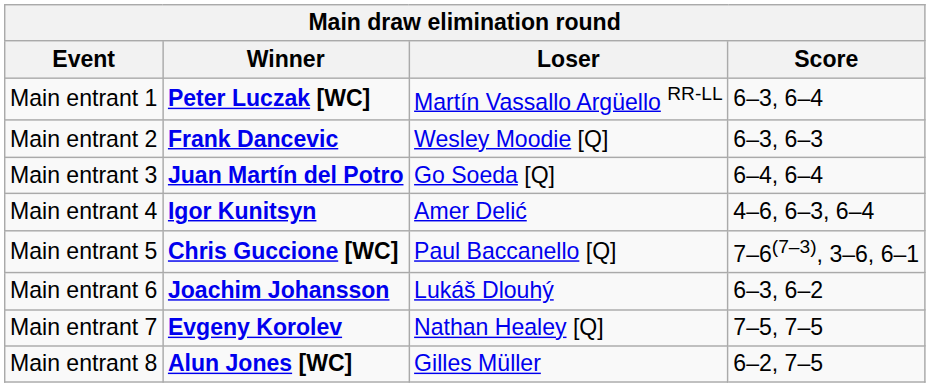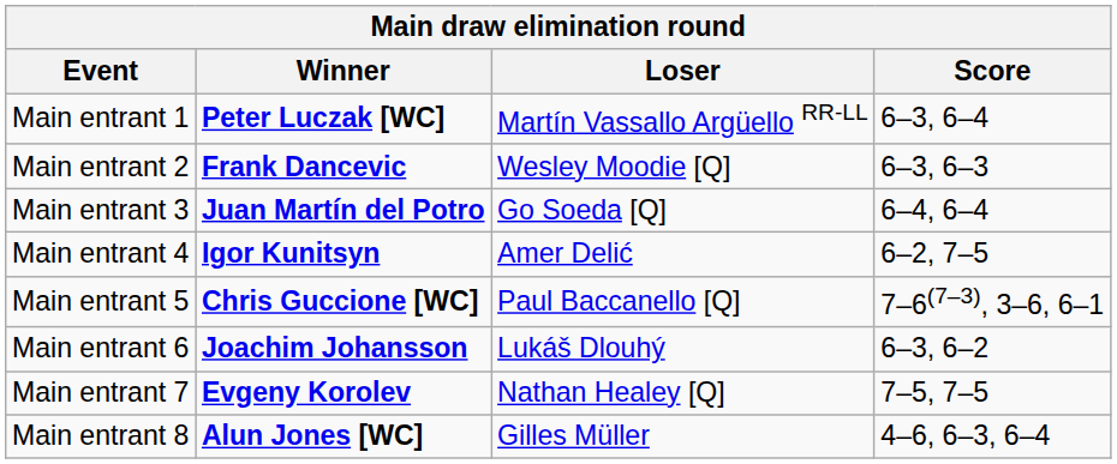 <table class="wikitable">
 <tr>
 <th colspan=4><strong>Main draw elimination round</strong></th>
 </tr>
 <tr>
 <th>Event</th>
 <th>Winner</th>
 <th>Loser</th>
 <th>Score</th>
 </tr>
 <tr>
 <td>Main entrant 1</td>
 <td><strong> <a href='#'>Peter Luczak</a> [WC]</strong></td>
 <td> <a href='#'>Martín Vassallo Argüello</a> <sup>RR-LL</sup></td>
 <td>6–3, 6–4</td>
 </tr>
 <tr>
 <td>Main entrant 2</td>
 <td><strong> <a href='#'>Frank Dancevic</a></strong></td>
 <td> <a href='#'>Wesley Moodie</a> [Q]</td>
 <td>6–3, 6–3</td>
 </tr>
 <tr>
 <td>Main entrant 3</td>
 <td><strong> <a href='#'>Juan Martín del Potro</a></strong></td>
 <td> <a href='#'>Go Soeda</a> [Q]</td>
 <td>6–4, 6–4</td>
 </tr>
 <tr>
 <td>Main entrant 4</td>
 <td><strong> <a href='#'>Igor Kunitsyn</a></strong></td>
 <td> <a href='#'>Amer Delić</a></td>
-<td>4–6, 6–3, 6–4</td>
+<td>6–2, 7–5</td>
 </tr>
 <tr>
 <td>Main entrant 5</td>
 <td><strong> <a href='#'>Chris Guccione</a> [WC]</strong></td>
 <td> <a href='#'>Paul Baccanello</a> [Q]</td>
 <td>7–6<sup>(7–3)</sup>, 3–6, 6–1</td>
 </tr>
 <tr>
 <td>Main entrant 6</td>
 <td><strong> <a href='#'>Joachim Johansson</a></strong></td>
 <td> <a href='#'>Lukáš Dlouhý</a></td>
 <td>6–3, 6–2</td>
 </tr>
 <tr>
 <td>Main entrant 7</td>
 <td><strong> <a href='#'>Evgeny Korolev</a></strong></td>
 <td> <a href='#'>Nathan Healey</a> [Q]</td>
 <td>7–5, 7–5</td>
 </tr>
 <tr>
 <td>Main entrant 8</td>
 <td><strong> <a href='#'>Alun Jones</a> [WC]</strong></td>
 <td> <a href='#'>Gilles Müller</a></td>
-<td>6–2, 7–5</td>
+<td>4–6, 6–3, 6–4</td>
 </tr>
 </table>
